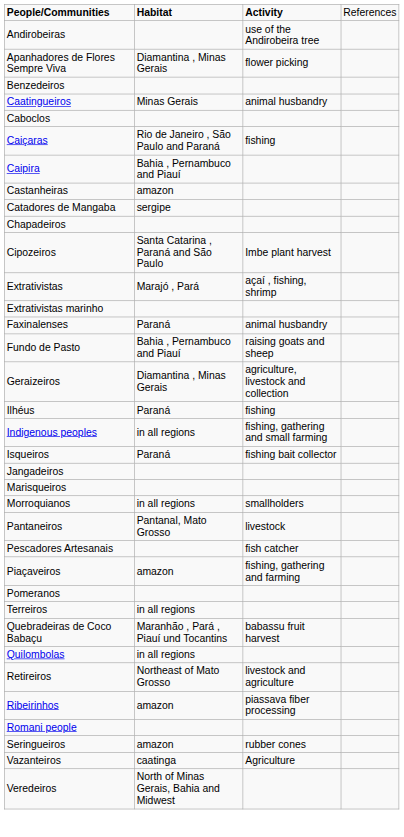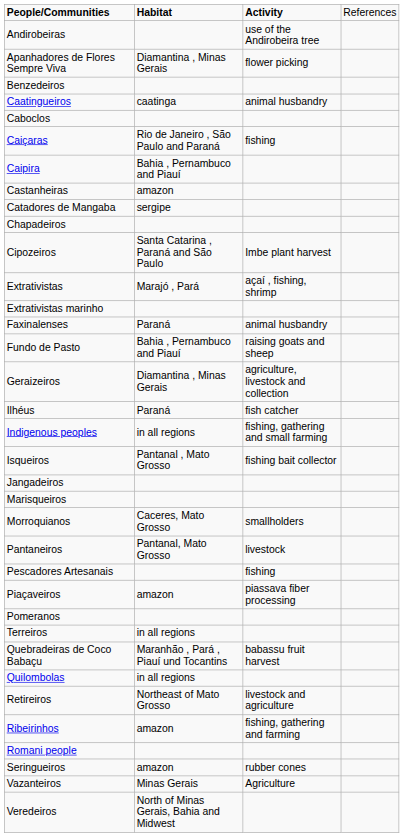 <table class="wikitable sortable mw-collapsible">
 <tr>
 <td><strong>People/Communities</strong></td>
 <td><strong>Habitat</strong></td>
 <td><strong>Activity</strong></td>
 <td>References</td>
 </tr>
 <tr>
 <td>Andirobeiras</td>
 <td></td>
 <td>use of the Andirobeira tree</td>
 <td></td>
 </tr>
 <tr>
 <td>Apanhadores de Flores Sempre Viva</td>
 <td>Diamantina , Minas Gerais</td>
 <td>flower picking</td>
 <td></td>
 </tr>
 <tr>
 <td>Benzedeiros</td>
 <td></td>
 <td></td>
 <td></td>
 </tr>
 <tr>
 <td><a href='#'>Caatingueiros</a></td>
-<td>Minas Gerais</td>
+<td>caatinga</td>
 <td>animal husbandry</td>
 <td></td>
 </tr>
 <tr>
 <td>Caboclos</td>
 <td></td>
 <td></td>
 <td></td>
 </tr>
 <tr>
 <td><a href='#'>Caiçaras</a></td>
 <td>Rio de Janeiro , São Paulo and Paraná</td>
 <td>fishing</td>
 <td></td>
 </tr>
 <tr>
 <td><a href='#'>Caipira</a></td>
 <td>Bahia , Pernambuco and Piauí</td>
 <td></td>
 <td></td>
 </tr>
 <tr>
 <td>Castanheiras</td>
 <td>amazon</td>
 <td></td>
 <td></td>
 </tr>
 <tr>
 <td>Catadores de Mangaba</td>
 <td>sergipe</td>
 <td></td>
 <td></td>
 </tr>
 <tr>
 <td>Chapadeiros</td>
 <td></td>
 <td></td>
 <td></td>
 </tr>
 <tr>
 <td>Cipozeiros</td>
 <td>Santa Catarina , Paraná and São Paulo</td>
 <td>Imbe plant harvest</td>
 <td></td>
 </tr>
 <tr>
 <td>Extrativistas</td>
 <td>Marajó , Pará</td>
 <td>açaí , fishing, shrimp</td>
 <td></td>
 </tr>
 <tr>
 <td>Extrativistas marinho</td>
 <td></td>
 <td></td>
 <td></td>
 </tr>
 <tr>
 <td>Faxinalenses</td>
 <td>Paraná</td>
 <td>animal husbandry</td>
 <td></td>
 </tr>
 <tr>
 <td>Fundo de Pasto</td>
 <td>Bahia , Pernambuco and Piauí</td>
 <td>raising goats and sheep</td>
 <td></td>
 </tr>
 <tr>
 <td>Geraizeiros</td>
 <td>Diamantina , Minas Gerais</td>
 <td>agriculture, livestock and collection</td>
 <td></td>
 </tr>
 <tr>
 <td>Ilhéus</td>
 <td>Paraná</td>
-<td>fishing</td>
+<td>fish catcher</td>
 <td></td>
 </tr>
 <tr>
 <td><a href='#'>Indigenous peoples</a></td>
 <td>in all regions</td>
 <td>fishing, gathering and small farming</td>
 <td></td>
 </tr>
 <tr>
 <td>Isqueiros</td>
-<td>Paraná</td>
+<td>Pantanal , Mato Grosso</td>
 <td>fishing bait collector</td>
 <td></td>
 </tr>
 <tr>
 <td>Jangadeiros</td>
 <td></td>
 <td></td>
 <td></td>
 </tr>
 <tr>
 <td>Marisqueiros</td>
 <td></td>
 <td></td>
 <td></td>
 </tr>
 <tr>
 <td>Morroquianos</td>
-<td>in all regions</td>
+<td>Caceres, Mato Grosso</td>
 <td>smallholders</td>
 <td></td>
 </tr>
 <tr>
 <td>Pantaneiros</td>
 <td>Pantanal, Mato Grosso</td>
 <td>livestock</td>
 <td></td>
 </tr>
 <tr>
 <td>Pescadores Artesanais</td>
 <td></td>
-<td>fish catcher</td>
+<td>fishing</td>
 <td></td>
 </tr>
 <tr>
 <td>Piaçaveiros</td>
 <td>amazon</td>
-<td>fishing, gathering and farming</td>
+<td>piassava fiber processing</td>
 <td></td>
 </tr>
 <tr>
 <td>Pomeranos</td>
 <td></td>
 <td></td>
 <td></td>
 </tr>
 <tr>
 <td>Terreiros</td>
 <td>in all regions</td>
 <td></td>
 <td></td>
 </tr>
 <tr>
 <td>Quebradeiras de Coco Babaçu</td>
 <td>Maranhão , Pará , Piauí und Tocantins</td>
 <td>babassu fruit harvest</td>
 <td></td>
 </tr>
 <tr>
 <td><a href='#'>Quilombolas</a></td>
 <td>in all regions</td>
 <td></td>
 <td></td>
 </tr>
 <tr>
 <td>Retireiros</td>
 <td>Northeast of Mato Grosso</td>
 <td>livestock and agriculture</td>
 <td></td>
 </tr>
 <tr>
 <td><a href='#'>Ribeirinhos</a></td>
 <td>amazon</td>
-<td>piassava fiber processing</td>
+<td>fishing, gathering and farming</td>
 <td></td>
 </tr>
 <tr>
 <td><a href='#'>Romani people</a></td>
 <td></td>
 <td></td>
 <td></td>
 </tr>
 <tr>
 <td>Seringueiros</td>
 <td>amazon</td>
 <td>rubber cones</td>
 <td></td>
 </tr>
 <tr>
 <td>Vazanteiros</td>
-<td>caatinga</td>
+<td>Minas Gerais</td>
 <td>Agriculture</td>
 <td></td>
 </tr>
 <tr>
 <td>Veredeiros</td>
 <td>North of Minas Gerais, Bahia and Midwest</td>
 <td></td>
 <td></td>
 </tr>
 </table>
